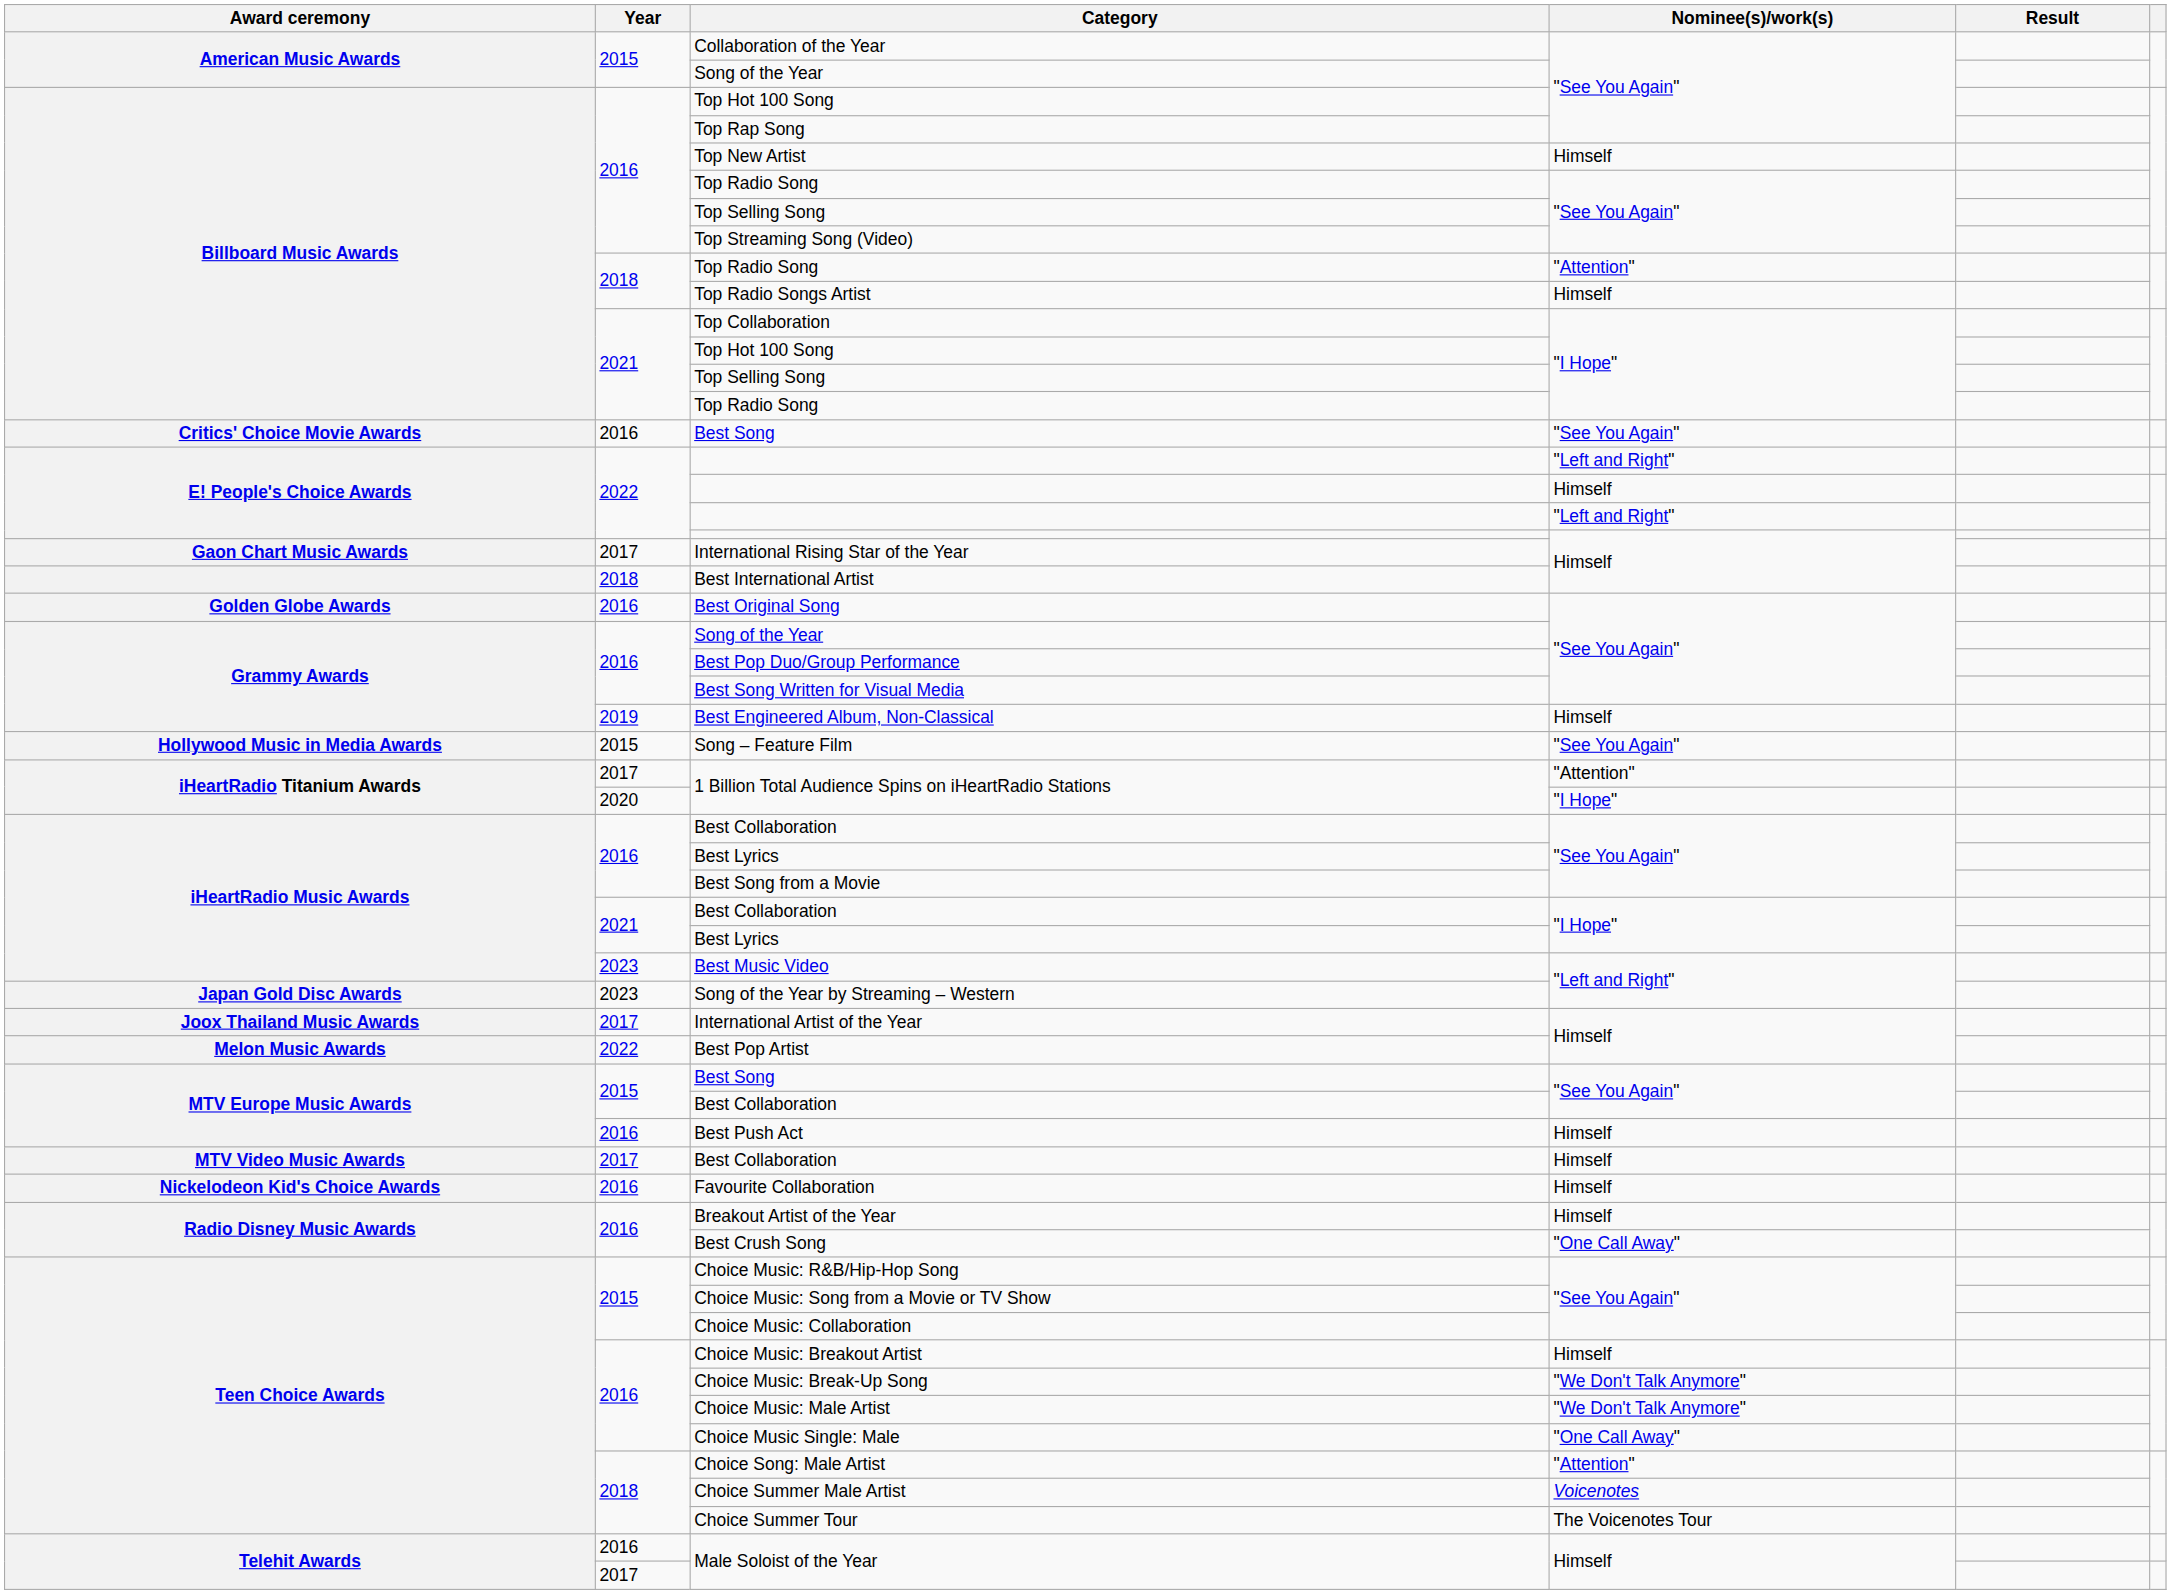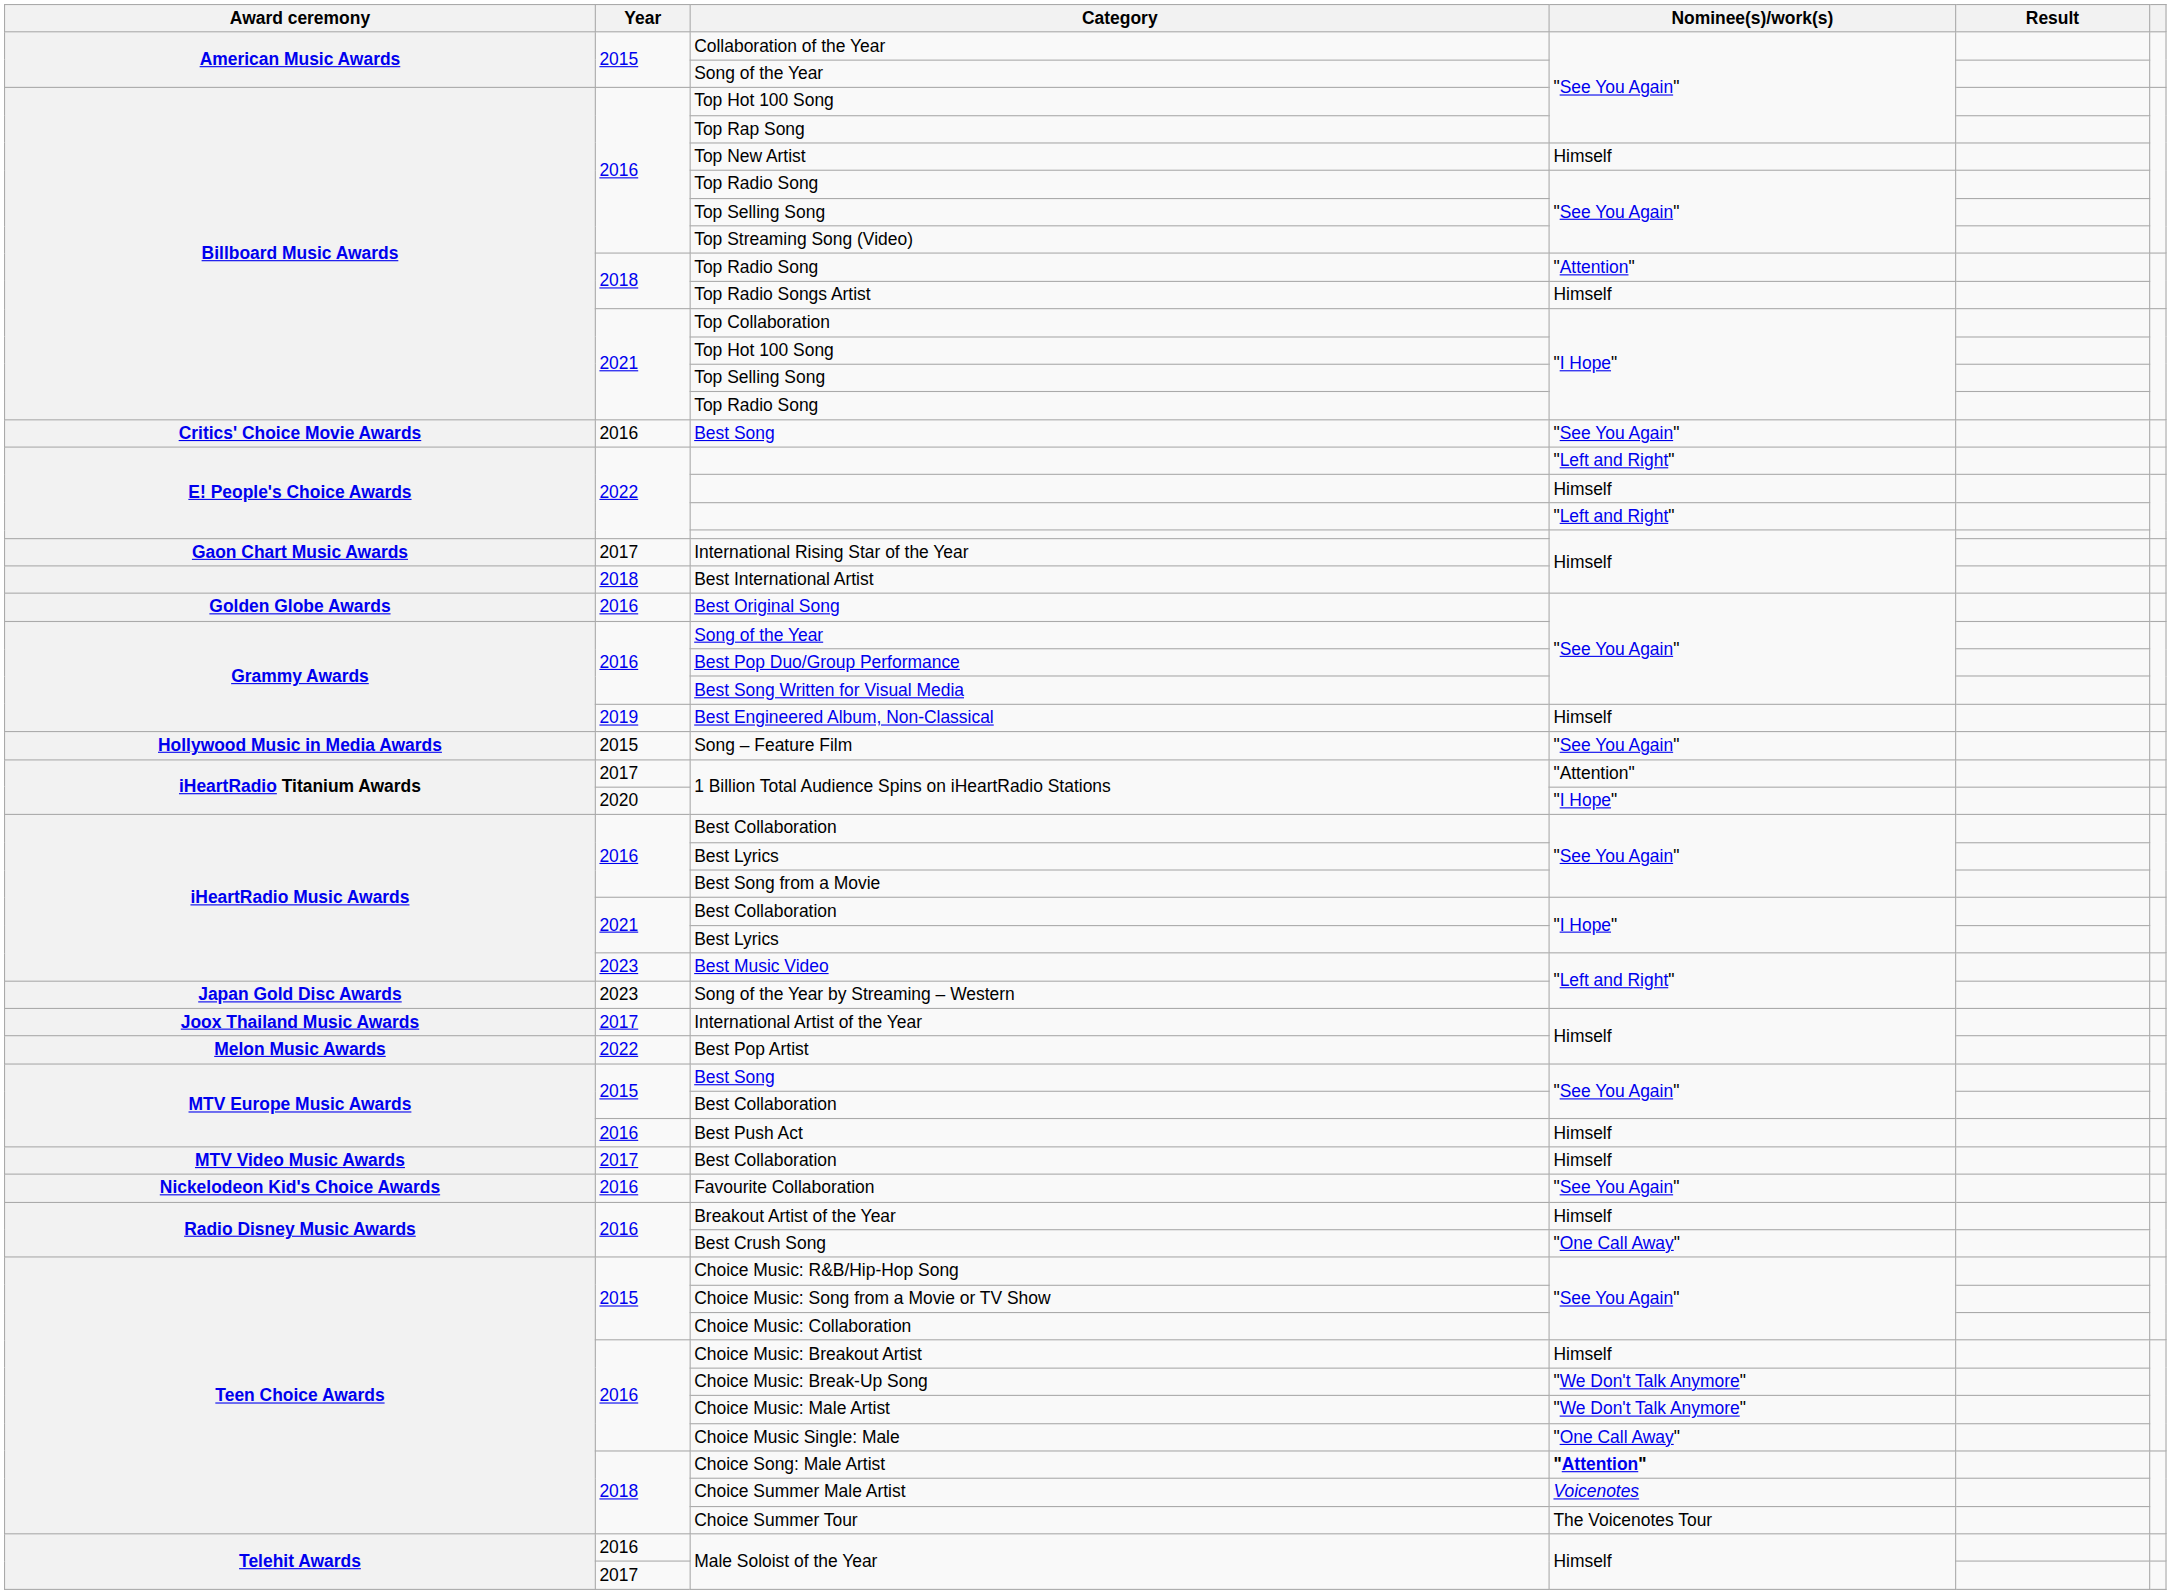 <table class="wikitable sortable plainrowheaders" style="width: 100%;">
 <tr>
 <th scope="col">Award ceremony</th>
 <th scope="col">Year</th>
 <th scope="col">Category </th>
 <th scope="col">Nominee(s)/work(s)</th>
 <th scope="col" width=9%>Result</th>
 <th scope="col" class="unsortable"></th>
 </tr>
 <tr>
 <th scope="row" rowspan="2"><a href='#'>American Music Awards</a> </th>
 <td rowspan="2"><a href='#'>2015</a></td>
 <td>Collaboration of the Year</td>
 <td rowspan="4">"<a href='#'>See You Again</a>"</td>
 <td></td>
 <td style="text-align:center;" rowspan="2"></td>
 </tr>
 <tr>
 <td>Song of the Year</td>
 <td></td>
 </tr>
 <tr>
 <th scope="row" rowspan="12"><a href='#'>Billboard Music Awards</a> </th>
 <td rowspan="6"><a href='#'>2016</a></td>
 <td>Top Hot 100 Song</td>
 <td></td>
 <td style="text-align:center;" rowspan="6"></td>
 </tr>
 <tr>
 <td>Top Rap Song</td>
 <td></td>
 </tr>
 <tr>
 <td>Top New Artist</td>
 <td>Himself</td>
 <td></td>
 </tr>
 <tr>
 <td>Top Radio Song</td>
 <td rowspan="3">"<a href='#'>See You Again</a>"</td>
 <td></td>
 </tr>
 <tr>
 <td>Top Selling Song</td>
 <td></td>
 </tr>
 <tr>
 <td>Top Streaming Song (Video)</td>
 <td></td>
 </tr>
 <tr>
 <td rowspan="2"><a href='#'>2018</a></td>
 <td>Top Radio Song</td>
 <td>"<a href='#'>Attention</a>"</td>
 <td></td>
 <td style="text-align:center;" rowspan="2"></td>
 </tr>
 <tr>
 <td>Top Radio Songs Artist</td>
 <td>Himself</td>
 <td></td>
 </tr>
 <tr>
 <td rowspan="4"><a href='#'>2021</a></td>
 <td>Top Collaboration</td>
 <td rowspan="4">"<a href='#'>I Hope</a>"</td>
 <td></td>
 <td style="text-align:center;" rowspan="4"></td>
 </tr>
 <tr>
 <td>Top Hot 100 Song</td>
 <td></td>
 </tr>
 <tr>
 <td>Top Selling Song</td>
 <td></td>
 </tr>
 <tr>
 <td>Top Radio Song</td>
 <td></td>
 </tr>
 <tr>
 <th scope="row"><a href='#'>Critics' Choice Movie Awards</a> </th>
 <td>2016</td>
 <td><a href='#'>Best Song</a></td>
 <td>"<a href='#'>See You Again</a>"</td>
 <td></td>
 <td style="text-align:center;"></td>
 </tr>
 <tr>
 <th scope="row" rowspan="4"><a href='#'>E! People's Choice Awards</a> </th>
 <td rowspan="4"><a href='#'>2022</a></td>
 <td></td>
 <td>"<a href='#'>Left and Right</a>"</td>
 <td></td>
 <td style="text-align:center;"></td>
 </tr>
 <tr>
 <td></td>
 <td>Himself</td>
 <td></td>
 <td style="text-align:center;" rowspan="3"></td>
 </tr>
 <tr>
 <td></td>
 <td>"<a href='#'>Left and Right</a>"</td>
 <td></td>
 </tr>
 <tr>
 <td></td>
 <td rowspan="3">Himself</td>
 <td></td>
 </tr>
 <tr>
 <th scope="row"><a href='#'>Gaon Chart Music Awards</a> </th>
 <td>2017</td>
 <td>International Rising Star of the Year</td>
 <td></td>
 <td style="text-align:center;"></td>
 </tr>
 <tr>
 <th scope="row"></th>
 <td><a href='#'>2018</a></td>
 <td>Best International Artist</td>
 <td></td>
 <td style="text-align:center;"></td>
 </tr>
 <tr>
 <th scope="row"><a href='#'>Golden Globe Awards</a></th>
 <td><a href='#'>2016</a></td>
 <td><a href='#'>Best Original Song</a></td>
 <td rowspan="4">"<a href='#'>See You Again</a>"</td>
 <td></td>
 <td style="text-align:center;"></td>
 </tr>
 <tr>
 <th scope="row" rowspan="4"><a href='#'>Grammy Awards</a></th>
 <td rowspan="3"><a href='#'>2016</a></td>
 <td><a href='#'>Song of the Year</a></td>
 <td></td>
 <td style="text-align:center;" rowspan="3"></td>
 </tr>
 <tr>
 <td><a href='#'>Best Pop Duo/Group Performance</a></td>
 <td></td>
 </tr>
 <tr>
 <td><a href='#'>Best Song Written for Visual Media</a></td>
 <td></td>
 </tr>
 <tr>
 <td><a href='#'>2019</a></td>
 <td><a href='#'>Best Engineered Album, Non-Classical</a></td>
 <td>Himself</td>
 <td></td>
 <td style="text-align:center;"></td>
 </tr>
 <tr>
 <th scope="row"><a href='#'>Hollywood Music in Media Awards</a> </th>
 <td>2015</td>
 <td>Song – Feature Film</td>
 <td>"<a href='#'>See You Again</a>"</td>
 <td></td>
 <td style="text-align:center;"></td>
 </tr>
 <tr>
 <th scope="row" rowspan="2"><a href='#'>iHeartRadio</a> Titanium Awards </th>
 <td>2017</td>
 <td rowspan="2">1 Billion Total Audience Spins on iHeartRadio Stations</td>
 <td>"Attention"</td>
 <td></td>
 <td></td>
 </tr>
 <tr>
 <td>2020</td>
 <td>"<a href='#'>I Hope</a>"</td>
 <td></td>
 <td style="text-align:center;"></td>
 </tr>
 <tr>
 <th scope="row" rowspan="6"><a href='#'>iHeartRadio Music Awards</a></th>
 <td rowspan="3"><a href='#'>2016</a></td>
 <td>Best Collaboration</td>
 <td rowspan="3">"<a href='#'>See You Again</a>"</td>
 <td></td>
 <td style="text-align:center;" rowspan="3"></td>
 </tr>
 <tr>
 <td>Best Lyrics</td>
 <td></td>
 </tr>
 <tr>
 <td>Best Song from a Movie</td>
 <td></td>
 </tr>
 <tr>
 <td rowspan="2"><a href='#'>2021</a></td>
 <td>Best Collaboration</td>
 <td rowspan="2">"<a href='#'>I Hope</a>"</td>
 <td></td>
 <td style="text-align:center;" rowspan="2"></td>
 </tr>
 <tr>
 <td>Best Lyrics</td>
 <td></td>
 </tr>
 <tr>
 <td><a href='#'>2023</a></td>
 <td><a href='#'>Best Music Video</a></td>
 <td rowspan="2">"<a href='#'>Left and Right</a>"</td>
 <td></td>
 <td style="text-align:center;"></td>
 </tr>
 <tr>
 <th scope="row"><a href='#'>Japan Gold Disc Awards</a> </th>
 <td>2023</td>
 <td>Song of the Year by Streaming – Western</td>
 <td></td>
 <td style="text-align:center;"></td>
 </tr>
 <tr>
 <th scope="row"><a href='#'>Joox Thailand Music Awards</a></th>
 <td><a href='#'>2017</a></td>
 <td>International Artist of the Year</td>
 <td rowspan="2">Himself</td>
 <td></td>
 <td style="text-align:center;"></td>
 </tr>
 <tr>
 <th scope="row"><a href='#'>Melon Music Awards</a> </th>
 <td><a href='#'>2022</a></td>
 <td>Best Pop Artist</td>
 <td></td>
 <td style="text-align:center;"></td>
 </tr>
 <tr>
 <th scope="row" rowspan="3"><a href='#'>MTV Europe Music Awards</a></th>
 <td rowspan="2"><a href='#'>2015</a></td>
 <td><a href='#'>Best Song</a></td>
 <td rowspan="2">"<a href='#'>See You Again</a>"</td>
 <td></td>
 <td style="text-align:center;" rowspan="2"></td>
 </tr>
 <tr>
 <td>Best Collaboration</td>
 <td></td>
 </tr>
 <tr>
 <td><a href='#'>2016</a></td>
 <td>Best Push Act</td>
 <td>Himself</td>
 <td></td>
 <td style="text-align:center;"></td>
 </tr>
 <tr>
 <th scope="row"><a href='#'>MTV Video Music Awards</a></th>
 <td><a href='#'>2017</a></td>
 <td>Best Collaboration</td>
 <td>Himself</td>
 <td></td>
 <td style="text-align:center;"></td>
 </tr>
 <tr>
 <th scope="row"><a href='#'>Nickelodeon Kid's Choice Awards</a> </th>
 <td><a href='#'>2016</a></td>
 <td>Favourite Collaboration</td>
-<td>Himself</td>
+<td>"<a href='#'>See You Again</a>"</td>
 <td></td>
 <td style="text-align:center;"></td>
 </tr>
 <tr>
 <th scope="row" rowspan="2"><a href='#'>Radio Disney Music Awards</a> </th>
 <td rowspan="2"><a href='#'>2016</a></td>
 <td>Breakout Artist of the Year</td>
 <td>Himself</td>
 <td></td>
 <td style="text-align:center;" rowspan="2"></td>
 </tr>
 <tr>
 <td>Best Crush Song</td>
 <td>"<a href='#'>One Call Away</a>"</td>
 <td></td>
 </tr>
 <tr>
 <th scope="row" rowspan="10"><a href='#'>Teen Choice Awards</a> </th>
 <td rowspan="3"><a href='#'>2015</a></td>
 <td>Choice Music: R&B/Hip-Hop Song</td>
 <td rowspan="3">"<a href='#'>See You Again</a>"</td>
 <td></td>
 <td style="text-align:center;" rowspan="3"></td>
 </tr>
 <tr>
 <td>Choice Music: Song from a Movie or TV Show</td>
 <td></td>
 </tr>
 <tr>
 <td>Choice Music: Collaboration</td>
 <td></td>
 </tr>
 <tr>
 <td rowspan="4"><a href='#'>2016</a></td>
 <td>Choice Music: Breakout Artist</td>
 <td>Himself</td>
 <td></td>
 <td style="text-align:center;" rowspan="4"></td>
 </tr>
 <tr>
 <td>Choice Music: Break-Up Song</td>
 <td>"<a href='#'>We Don't Talk Anymore</a>"</td>
 <td></td>
 </tr>
 <tr>
 <td>Choice Music: Male Artist</td>
 <td>"<a href='#'>We Don't Talk Anymore</a>"</td>
 <td></td>
 </tr>
 <tr>
 <td>Choice Music Single: Male</td>
 <td>"<a href='#'>One Call Away</a>"</td>
 <td></td>
 </tr>
 <tr>
 <td rowspan="3"><a href='#'>2018</a></td>
 <td>Choice Song: Male Artist</td>
-<td>"<a href='#'>Attention</a>"</td>
+<td><strong>"<a href='#'>Attention</a>"</strong></td>
 <td></td>
 <td style="text-align:center;" rowspan="3"></td>
 </tr>
 <tr>
 <td>Choice Summer Male Artist</td>
 <td><em><a href='#'>Voicenotes</a></em></td>
 <td></td>
 </tr>
 <tr>
 <td>Choice Summer Tour</td>
 <td>The Voicenotes Tour</td>
 <td></td>
 </tr>
 <tr>
 <th scope="row" rowspan="2"><a href='#'>Telehit Awards</a></th>
 <td>2016</td>
 <td rowspan="2">Male Soloist of the Year</td>
 <td rowspan="2">Himself</td>
 <td></td>
 <td style="text-align:center;"></td>
 </tr>
 <tr>
 <td>2017</td>
 <td></td>
 <td style="text-align:center;"></td>
 </tr>
 </table>
